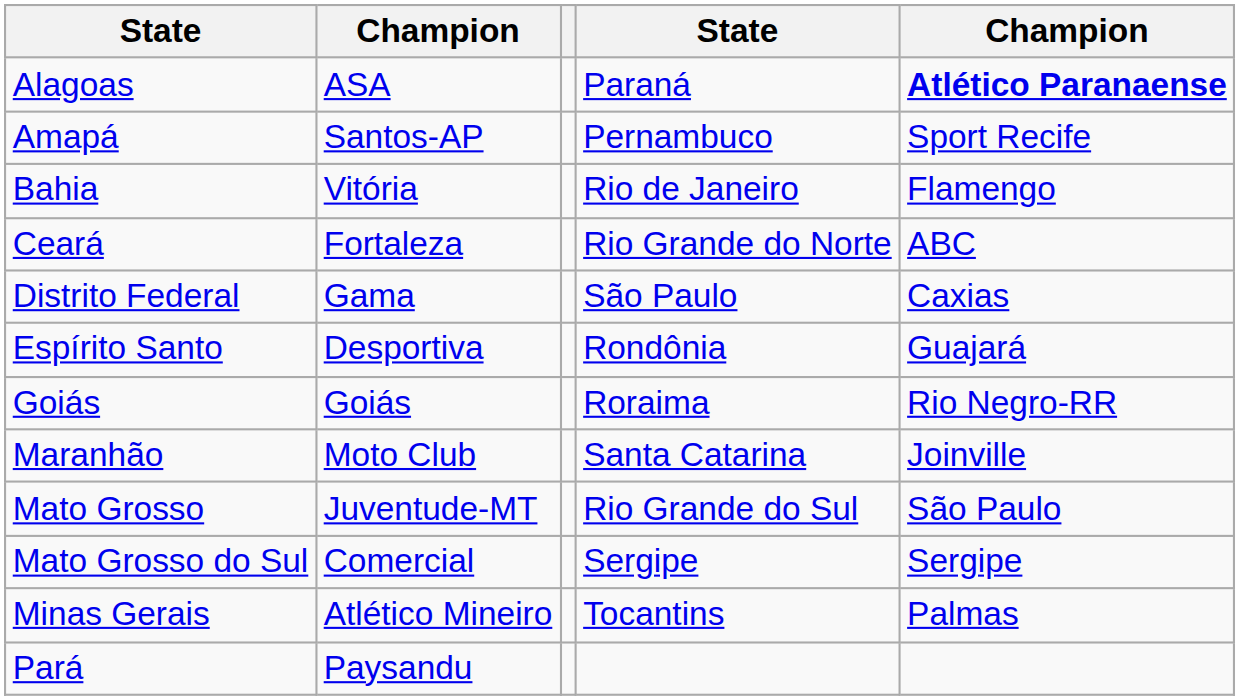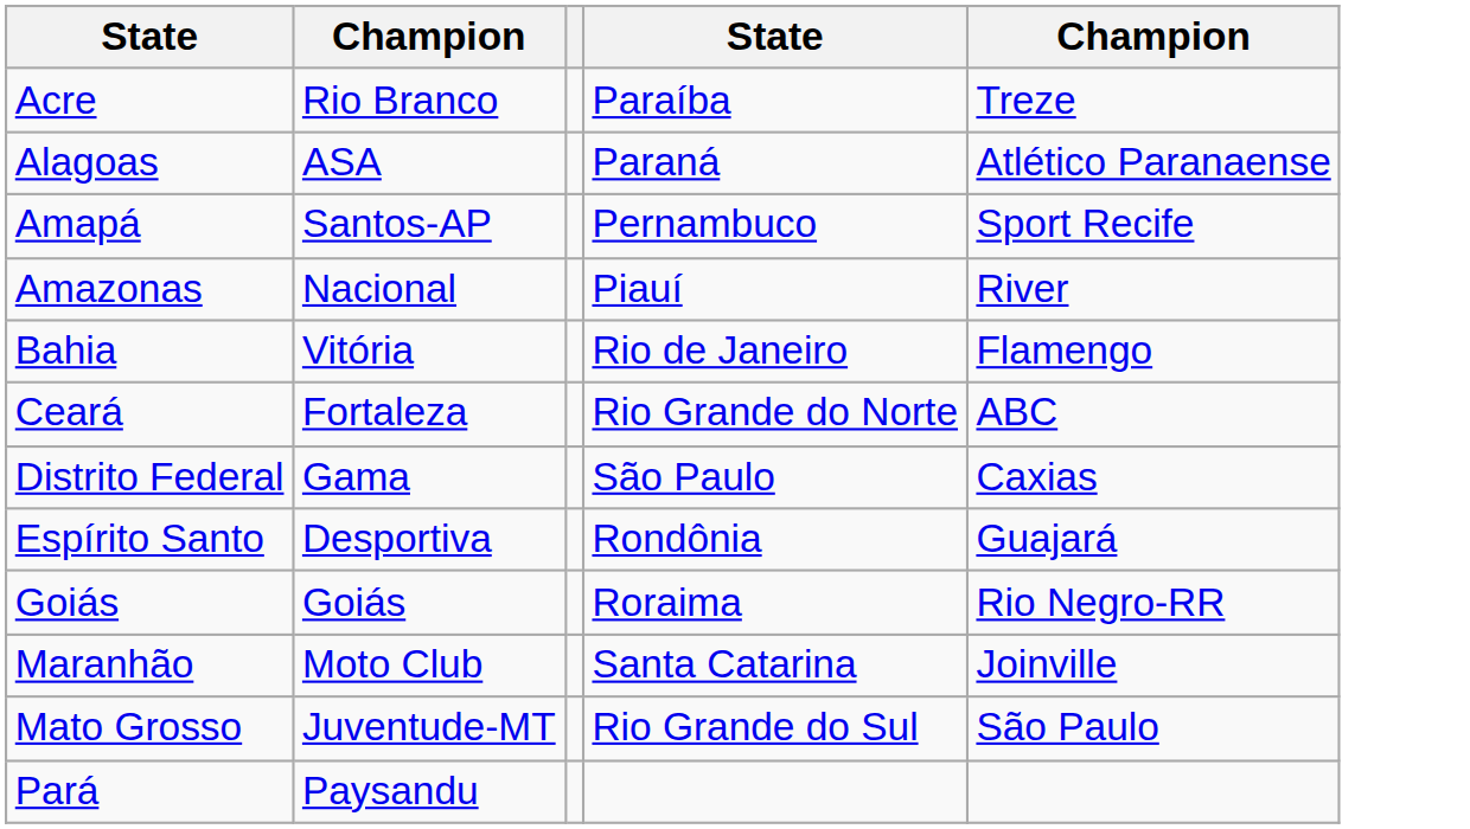 <table class="wikitable">
 <tr>
 <th>State</th>
 <th>Champion</th>
 <th></th>
 <th>State</th>
 <th>Champion</th>
 </tr>
 <tr>
+<td><a href='#'>Acre</a></td>
+<td><a href='#'>Rio Branco</a></td>
+<td></td>
+<td><a href='#'>Paraíba</a></td>
+<td><a href='#'>Treze</a></td>
+</tr>
+<tr>
 <td><a href='#'>Alagoas</a></td>
 <td><a href='#'>ASA</a></td>
 <td></td>
 <td><a href='#'>Paraná</a></td>
-<td><strong><a href='#'>Atlético Paranaense</a></strong></td>
+<td><a href='#'>Atlético Paranaense</a></td>
 </tr>
 <tr>
 <td><a href='#'>Amapá</a></td>
 <td><a href='#'>Santos-AP</a></td>
 <td></td>
 <td><a href='#'>Pernambuco</a></td>
 <td><a href='#'>Sport Recife</a></td>
+</tr>
+<tr>
+<td><a href='#'>Amazonas</a></td>
+<td><a href='#'>Nacional</a></td>
+<td></td>
+<td><a href='#'>Piauí</a></td>
+<td><a href='#'>River</a></td>
 </tr>
 <tr>
 <td><a href='#'>Bahia</a></td>
 <td><a href='#'>Vitória</a></td>
 <td></td>
 <td><a href='#'>Rio de Janeiro</a></td>
 <td><a href='#'>Flamengo</a></td>
 </tr>
 <tr>
 <td><a href='#'>Ceará</a></td>
 <td><a href='#'>Fortaleza</a></td>
 <td></td>
 <td><a href='#'>Rio Grande do Norte</a></td>
 <td><a href='#'>ABC</a></td>
 </tr>
 <tr>
 <td><a href='#'>Distrito Federal</a></td>
 <td><a href='#'>Gama</a></td>
 <td></td>
 <td><a href='#'>São Paulo</a></td>
 <td><a href='#'>Caxias</a></td>
 </tr>
 <tr>
 <td><a href='#'>Espírito Santo</a></td>
 <td><a href='#'>Desportiva</a></td>
 <td></td>
 <td><a href='#'>Rondônia</a></td>
 <td><a href='#'>Guajará</a></td>
 </tr>
 <tr>
 <td><a href='#'>Goiás</a></td>
 <td><a href='#'>Goiás</a></td>
 <td></td>
 <td><a href='#'>Roraima</a></td>
 <td><a href='#'>Rio Negro-RR</a></td>
 </tr>
 <tr>
 <td><a href='#'>Maranhão</a></td>
 <td><a href='#'>Moto Club</a></td>
 <td></td>
 <td><a href='#'>Santa Catarina</a></td>
 <td><a href='#'>Joinville</a></td>
 </tr>
 <tr>
 <td><a href='#'>Mato Grosso</a></td>
 <td><a href='#'>Juventude-MT</a></td>
 <td></td>
 <td><a href='#'>Rio Grande do Sul</a></td>
 <td><a href='#'>São Paulo</a></td>
 </tr>
 <tr>
-<td><a href='#'>Mato Grosso do Sul</a></td>
-<td><a href='#'>Comercial</a></td>
-<td></td>
-<td><a href='#'>Sergipe</a></td>
-<td><a href='#'>Sergipe</a></td>
-</tr>
-<tr>
-<td><a href='#'>Minas Gerais</a></td>
-<td><a href='#'>Atlético Mineiro</a></td>
-<td></td>
-<td><a href='#'>Tocantins</a></td>
-<td><a href='#'>Palmas</a></td>
-</tr>
-<tr>
 <td><a href='#'>Pará</a></td>
 <td><a href='#'>Paysandu</a></td>
 <td></td>
 <td></td>
 <td></td>
 </tr>
 </table>
